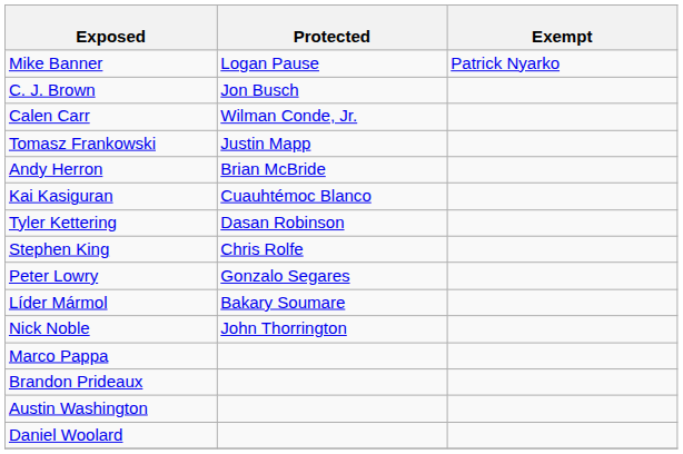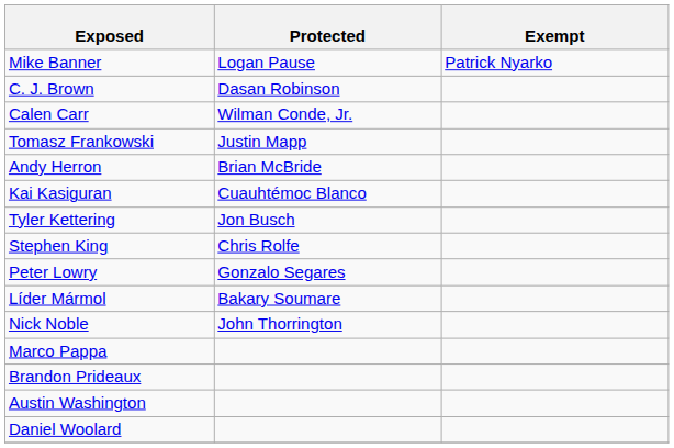 <table class="wikitable">
 <tr>
 <th style="width:23%"><br>Exposed</th>
 <th style="width:25%"><br>Protected</th>
 <th style="width:25%"><br>Exempt</th>
 </tr>
 <tr>
 <td><a href='#'>Mike Banner</a></td>
 <td><a href='#'>Logan Pause</a></td>
 <td><a href='#'>Patrick Nyarko</a></td>
 </tr>
 <tr>
 <td><a href='#'>C. J. Brown</a></td>
-<td><a href='#'>Jon Busch</a></td>
+<td><a href='#'>Dasan Robinson</a></td>
 <td></td>
 </tr>
 <tr>
 <td><a href='#'>Calen Carr</a></td>
 <td><a href='#'>Wilman Conde, Jr.</a></td>
 <td></td>
 </tr>
 <tr>
 <td><a href='#'>Tomasz Frankowski</a></td>
 <td><a href='#'>Justin Mapp</a></td>
 <td></td>
 </tr>
 <tr>
 <td><a href='#'>Andy Herron</a></td>
 <td><a href='#'>Brian McBride</a></td>
 <td></td>
 </tr>
 <tr>
 <td><a href='#'>Kai Kasiguran</a></td>
 <td><a href='#'>Cuauhtémoc Blanco</a></td>
 <td></td>
 </tr>
 <tr>
 <td><a href='#'>Tyler Kettering</a></td>
-<td><a href='#'>Dasan Robinson</a></td>
+<td><a href='#'>Jon Busch</a></td>
 <td></td>
 </tr>
 <tr>
 <td><a href='#'>Stephen King</a></td>
 <td><a href='#'>Chris Rolfe</a></td>
 <td></td>
 </tr>
 <tr>
 <td><a href='#'>Peter Lowry</a></td>
 <td><a href='#'>Gonzalo Segares</a></td>
 <td></td>
 </tr>
 <tr>
 <td><a href='#'>Líder Mármol</a></td>
 <td><a href='#'>Bakary Soumare</a></td>
 <td></td>
 </tr>
 <tr>
 <td><a href='#'>Nick Noble</a></td>
 <td><a href='#'>John Thorrington</a></td>
 <td></td>
 </tr>
 <tr>
 <td><a href='#'>Marco Pappa</a></td>
 <td></td>
 <td></td>
 </tr>
 <tr>
 <td><a href='#'>Brandon Prideaux</a></td>
 <td></td>
 <td></td>
 </tr>
 <tr>
 <td><a href='#'>Austin Washington</a></td>
 <td></td>
 <td></td>
 </tr>
 <tr>
 <td><a href='#'>Daniel Woolard</a></td>
 <td></td>
 <td></td>
 </tr>
 <tr>
 </tr>
 </table>
